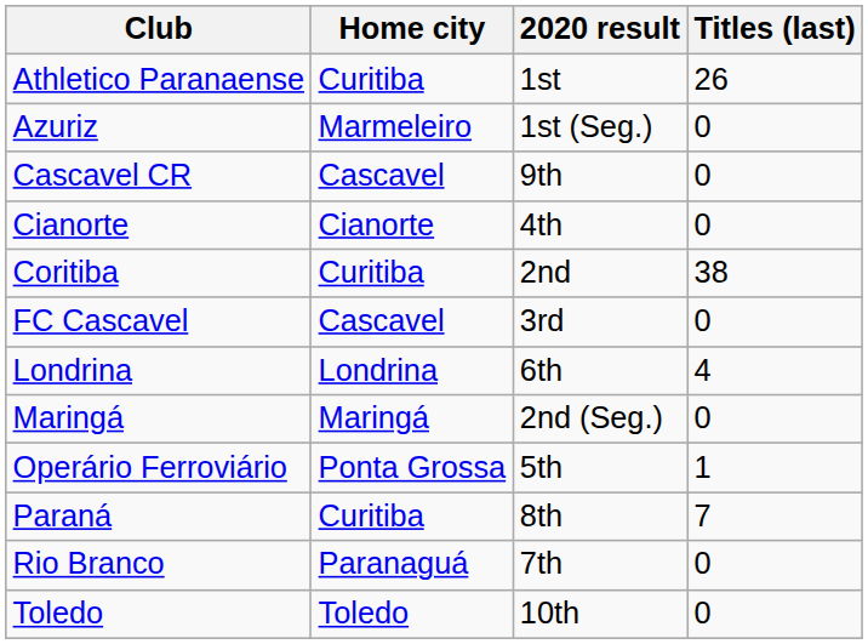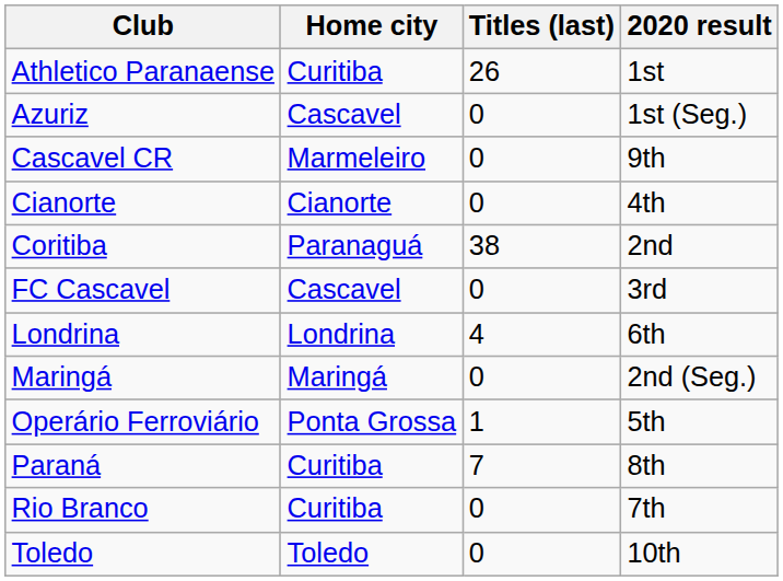 <table class="wikitable sortable">
 <tr>
 <th>Club</th>
 <th>Home city</th>
+<th>Titles (last)</th>
 <th>2020 result</th>
-<th>Titles (last)</th>
 </tr>
 <tr>
 <td><a href='#'>Athletico Paranaense</a></td>
 <td><a href='#'>Curitiba</a></td>
+<td>26 </td>
 <td>1st</td>
-<td>26 </td>
 </tr>
 <tr>
 <td><a href='#'>Azuriz</a></td>
-<td><a href='#'>Marmeleiro</a></td>
+<td><a href='#'>Cascavel</a></td>
+<td>0</td>
 <td>1st (Seg.)</td>
-<td>0</td>
 </tr>
 <tr>
 <td><a href='#'>Cascavel CR</a></td>
-<td><a href='#'>Cascavel</a></td>
+<td><a href='#'>Marmeleiro</a></td>
+<td>0</td>
 <td>9th</td>
-<td>0</td>
 </tr>
 <tr>
 <td><a href='#'>Cianorte</a></td>
 <td><a href='#'>Cianorte</a></td>
+<td>0</td>
 <td>4th</td>
-<td>0</td>
 </tr>
 <tr>
 <td><a href='#'>Coritiba</a></td>
-<td><a href='#'>Curitiba</a></td>
+<td><a href='#'>Paranaguá</a></td>
+<td>38 </td>
 <td>2nd</td>
-<td>38 </td>
 </tr>
 <tr>
 <td><a href='#'>FC Cascavel</a></td>
 <td><a href='#'>Cascavel</a></td>
+<td>0</td>
 <td>3rd</td>
-<td>0</td>
 </tr>
 <tr>
 <td><a href='#'>Londrina</a></td>
 <td><a href='#'>Londrina</a></td>
+<td>4 </td>
 <td>6th</td>
-<td>4 </td>
 </tr>
 <tr>
 <td><a href='#'>Maringá</a></td>
 <td><a href='#'>Maringá</a></td>
+<td>0</td>
 <td>2nd (Seg.)</td>
-<td>0</td>
 </tr>
 <tr>
 <td><a href='#'>Operário Ferroviário</a></td>
 <td><a href='#'>Ponta Grossa</a></td>
+<td>1 </td>
 <td>5th</td>
-<td>1 </td>
 </tr>
 <tr>
 <td><a href='#'>Paraná</a></td>
 <td><a href='#'>Curitiba</a></td>
+<td>7 </td>
 <td>8th</td>
-<td>7 </td>
 </tr>
 <tr>
 <td><a href='#'>Rio Branco</a></td>
-<td><a href='#'>Paranaguá</a></td>
+<td><a href='#'>Curitiba</a></td>
+<td>0</td>
 <td>7th</td>
-<td>0</td>
 </tr>
 <tr>
 <td><a href='#'>Toledo</a></td>
 <td><a href='#'>Toledo</a></td>
+<td>0</td>
 <td>10th</td>
-<td>0</td>
 </tr>
 </table>
